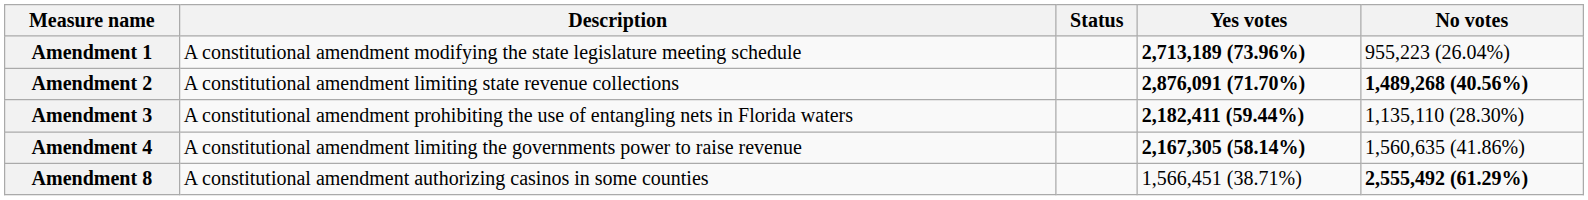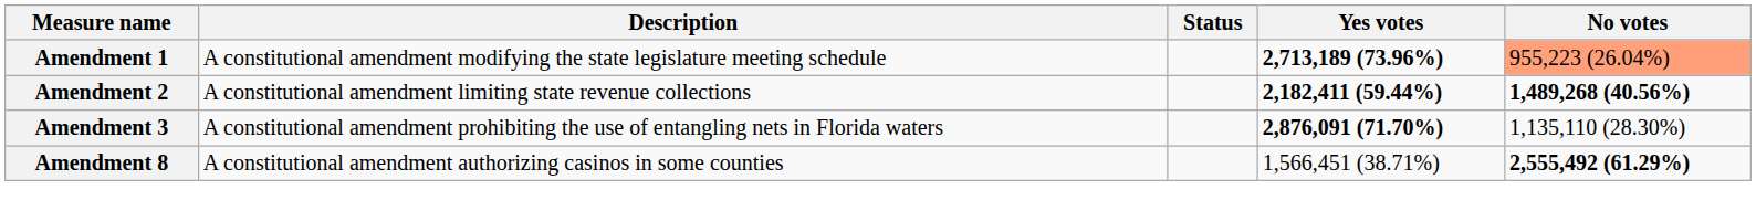 <table class="wikitable sortable plainrowheaders" style="width:100%">
 <tr>
 <th scope="col">Measure name</th>
 <th class="unsortable" scope="col">Description</th>
 <th scope="col">Status</th>
 <th scope="col">Yes votes</th>
 <th scope="col">No votes</th>
 </tr>
 <tr>
 <th scope="row">Amendment 1</th>
 <td>A constitutional amendment modifying the state legislature meeting schedule</td>
 <td></td>
 <td><strong>2,713,189 (73.96%)</strong></td>
-<td>955,223 (26.04%)</td>
+<td style="background: lightsalmon;">955,223 (26.04%)</td>
 </tr>
 <tr>
 <th scope="row">Amendment 2</th>
 <td>A constitutional amendment limiting state revenue collections</td>
 <td></td>
-<td><strong>2,876,091 (71.70%)</strong></td>
+<td><strong>2,182,411 (59.44%)</strong></td>
 <td><strong>1,489,268 (40.56%)</strong></td>
 </tr>
 <tr>
 <th scope="row">Amendment 3</th>
 <td>A constitutional amendment prohibiting the use of entangling nets in Florida waters</td>
 <td></td>
-<td><strong>2,182,411 (59.44%)</strong></td>
+<td><strong>2,876,091 (71.70%)</strong></td>
 <td>1,135,110 (28.30%)</td>
-</tr>
-<tr>
-<th scope="row">Amendment 4</th>
-<td>A constitutional amendment limiting the governments power to raise revenue</td>
-<td></td>
-<td><strong>2,167,305 (58.14%)</strong></td>
-<td>1,560,635 (41.86%)</td>
 </tr>
 <tr>
 <th scope="row">Amendment 8</th>
 <td>A constitutional amendment authorizing casinos in some counties</td>
 <td></td>
 <td>1,566,451 (38.71%)</td>
 <td><strong>2,555,492 (61.29%)</strong></td>
 </tr>
 </table>
